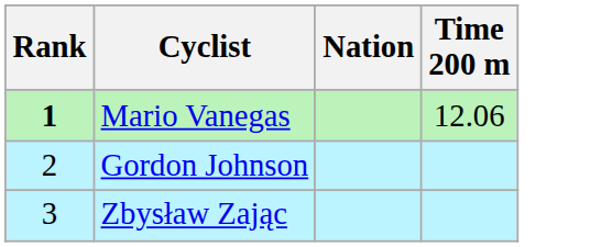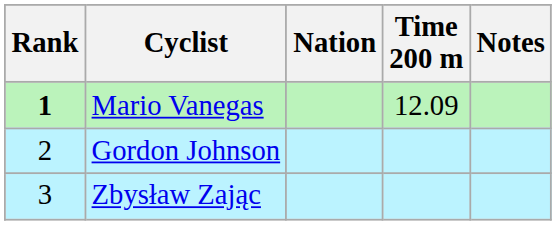 <table class="wikitable sortable" style="text-align:center">
 <tr>
 <th>Rank</th>
 <th>Cyclist</th>
 <th>Nation</th>
 <th>Time<br>200 m</th>
+<th>Notes</th>
 </tr>
 <tr bgcolor=bbf3bb>
 <td><strong>1</strong></td>
 <td align=left><a href='#'>Mario Vanegas</a></td>
 <td align=left></td>
-<td>12.06</td>
+<td>12.09</td>
+<td></td>
 </tr>
 <tr bgcolor=bbf3ff>
 <td>2</td>
 <td align=left><a href='#'>Gordon Johnson</a></td>
 <td align=left></td>
+<td></td>
 <td></td>
 </tr>
 <tr bgcolor=bbf3ff>
 <td>3</td>
 <td align=left><a href='#'>Zbysław Zając</a></td>
 <td align=left></td>
 <td></td>
+<td></td>
 </tr>
 </table>
